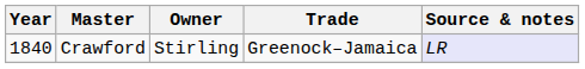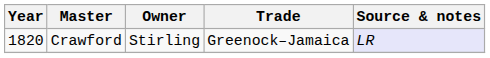 <table class=" wikitable">
 <tr>
 <th>Year</th>
 <th>Master</th>
 <th>Owner</th>
 <th>Trade</th>
 <th>Source & notes</th>
 </tr>
 <tr>
-<td>1840</td>
+<td>1820</td>
 <td>Crawford</td>
 <td>Stirling</td>
 <td>Greenock–Jamaica</td>
 <td style="background: lavender;"><em>LR</em></td>
 </tr>
 <tr>
 </tr>
 </table>
